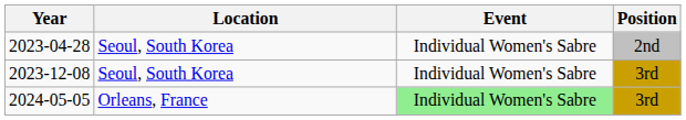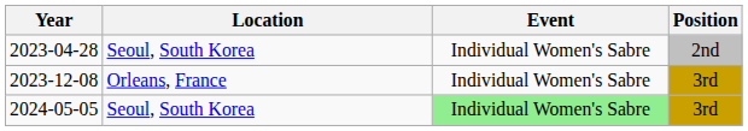 <table class="wikitable" style="text-align:center;">
 <tr>
 <th>Year</th>
 <th style="width:17em">Location</th>
 <th style="width:12em">Event</th>
 <th>Position</th>
 </tr>
 <tr>
 <td>2023-04-28</td>
 <td rowspan="1" align="left"> <a href='#'>Seoul</a>, <a href='#'>South Korea</a></td>
 <td>Individual Women's Sabre</td>
 <td bgcolor="silver">2nd</td>
 </tr>
 <tr>
 <td>2023-12-08</td>
-<td rowspan="1" align="left"> <a href='#'>Seoul</a>, <a href='#'>South Korea</a></td>
+<td rowspan="1" align="left"> <a href='#'>Orleans</a>, <a href='#'>France</a></td>
 <td>Individual Women's Sabre</td>
 <td bgcolor="caramel">3rd</td>
 </tr>
 <tr>
 <td>2024-05-05</td>
-<td rowspan="1" align="left"> <a href='#'>Orleans</a>, <a href='#'>France</a></td>
+<td rowspan="1" align="left"> <a href='#'>Seoul</a>, <a href='#'>South Korea</a></td>
 <td style="background: lightgreen;">Individual Women's Sabre</td>
 <td bgcolor="caramel">3rd</td>
 </tr>
 </table>
